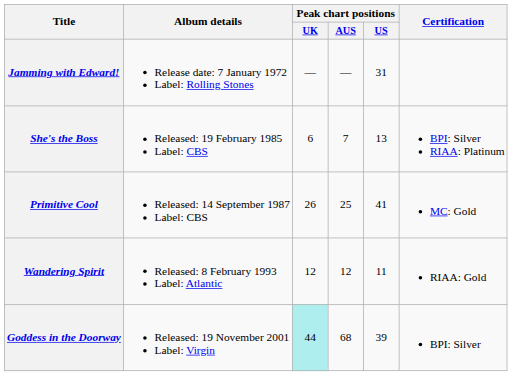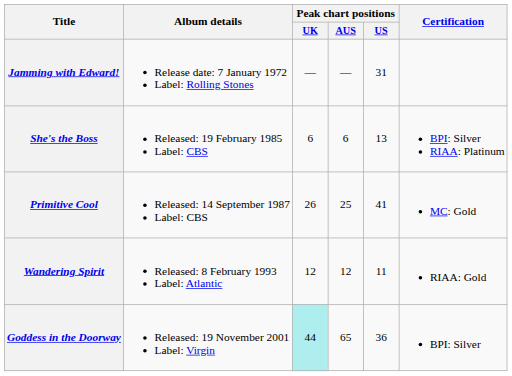 <table class="wikitable plainrowheaders">
 <tr>
 <th scope="col" rowspan="2">Title</th>
 <th scope="col" rowspan="2">Album details</th>
 <th scope="col" colspan="3">Peak chart positions</th>
 <th scope="col" rowspan="2"><a href='#'>Certification</a></th>
 </tr>
 <tr>
 <th scope="col" style="width:3em;font-size:90%"><a href='#'>UK</a><br></th>
 <th scope="col" style="width:3em;font-size:90%"><a href='#'>AUS</a><br></th>
 <th scope="col" style="width:3em;font-size:90%"><a href='#'>US</a><br></th>
 </tr>
 <tr>
 <th scope="row"><em><a href='#'>Jamming with Edward!</a></em><br></th>
 <td><br><ul><li>Release date: 7 January 1972</li><li>Label: <a href='#'>Rolling Stones</a></li></ul></td>
 <td style="text-align:center;">—</td>
 <td style="text-align:center;">—</td>
 <td style="text-align:center;">31</td>
 <td></td>
 </tr>
 <tr>
 <th scope="row"><em><a href='#'>She's the Boss</a></em></th>
 <td><br><ul><li>Released: 19 February 1985</li><li>Label: <a href='#'>CBS</a></li></ul></td>
 <td style="text-align:center;">6</td>
-<td style="text-align:center;">7</td>
+<td style="text-align:center;">6</td>
 <td style="text-align:center;">13</td>
 <td><br><ul><li><a href='#'>BPI</a>: Silver</li><li><a href='#'>RIAA</a>: Platinum</li></ul></td>
 </tr>
 <tr>
 <th scope="row"><em><a href='#'>Primitive Cool</a></em></th>
 <td><br><ul><li>Released: 14 September 1987</li><li>Label: CBS</li></ul></td>
 <td style="text-align:center;">26</td>
 <td style="text-align:center;">25</td>
 <td style="text-align:center;">41</td>
 <td><br><ul><li><a href='#'>MC</a>: Gold</li></ul></td>
 </tr>
 <tr>
 <th scope="row"><em><a href='#'>Wandering Spirit</a></em></th>
 <td><br><ul><li>Released: 8 February 1993</li><li>Label: <a href='#'>Atlantic</a></li></ul></td>
 <td style="text-align:center;">12</td>
 <td style="text-align:center;">12</td>
 <td style="text-align:center;">11</td>
 <td><br><ul><li>RIAA: Gold</li></ul></td>
 </tr>
 <tr>
 <th scope="row"><em><a href='#'>Goddess in the Doorway</a></em></th>
 <td><br><ul><li>Released: 19 November 2001</li><li>Label: <a href='#'>Virgin</a></li></ul></td>
 <td style="background: paleturquoise; text-align:center;">44</td>
-<td style="text-align:center;">68</td>
-<td style="text-align:center;">39</td>
+<td style="text-align:center;">65</td>
+<td style="text-align:center;">36</td>
 <td><br><ul><li>BPI: Silver</li></ul></td>
 </tr>
 </table>
